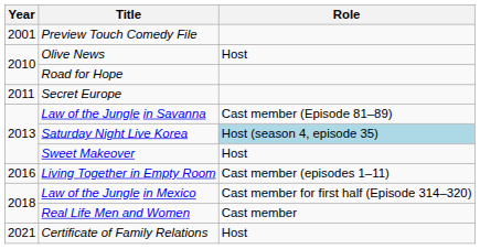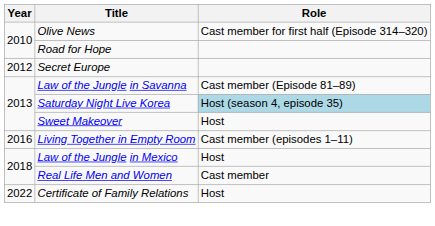 <table class="wikitable">
 <tr>
 <th>Year</th>
 <th>Title</th>
 <th>Role</th>
 </tr>
 <tr>
-<td>2001</td>
-<td><em>Preview  Touch Comedy File</em></td>
-<td></td>
-</tr>
-<tr>
 <td rowspan="2">2010</td>
 <td><em>Olive News</em></td>
-<td>Host</td>
+<td>Cast member for first half (Episode 314–320)</td>
 </tr>
 <tr>
 <td><em>Road for Hope</em></td>
 <td></td>
 </tr>
 <tr>
-<td>2011</td>
+<td>2012</td>
 <td><em>Secret Europe</em></td>
 <td></td>
 </tr>
 <tr>
 <td rowspan=3>2013</td>
 <td><em><a href='#'>Law of the Jungle</a> <a href='#'>in Savanna</a></em></td>
 <td>Cast member (Episode 81–89)</td>
 </tr>
 <tr>
 <td><em><a href='#'>Saturday Night Live Korea</a></em></td>
 <td style="background: lightblue;">Host (season 4, episode 35)</td>
 </tr>
 <tr>
 <td><em><a href='#'>Sweet Makeover</a></em></td>
 <td>Host</td>
 </tr>
 <tr>
 <td>2016</td>
 <td><em><a href='#'>Living Together in Empty Room</a></em></td>
 <td>Cast member (episodes 1–11)</td>
 </tr>
 <tr>
 <td rowspan=2>2018</td>
 <td><em><a href='#'>Law of the Jungle</a> <a href='#'>in Mexico</a></em></td>
-<td>Cast member for first half (Episode 314–320)</td>
+<td>Host</td>
 </tr>
 <tr>
 <td><em><a href='#'>Real Life Men and Women</a></em></td>
 <td>Cast member</td>
 </tr>
 <tr>
-<td>2021</td>
+<td>2022</td>
 <td><em>Certificate of Family Relations</em></td>
 <td>Host</td>
 </tr>
 </table>
